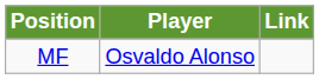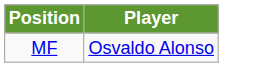 <table class=wikitable>
 <tr>
 <th style="background:#5d9731; color:white; text-align:center;">Position</th>
 <th style="background:#5d9731; color:white; text-align:center;">Player</th>
-<th style="background:#5d9731; color:white; text-align:center;">Link</th>
 </tr>
 <tr>
 <td align=center><a href='#'>MF</a></td>
 <td> <a href='#'>Osvaldo Alonso</a></td>
-<td> </td>
 </tr>
 </table>
